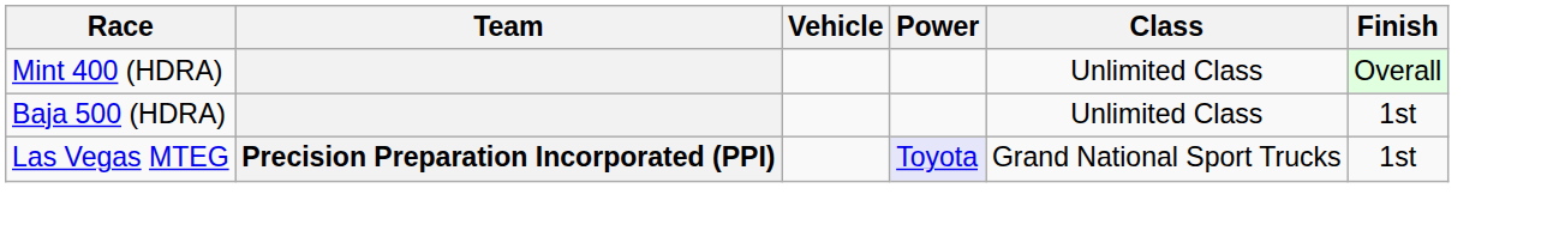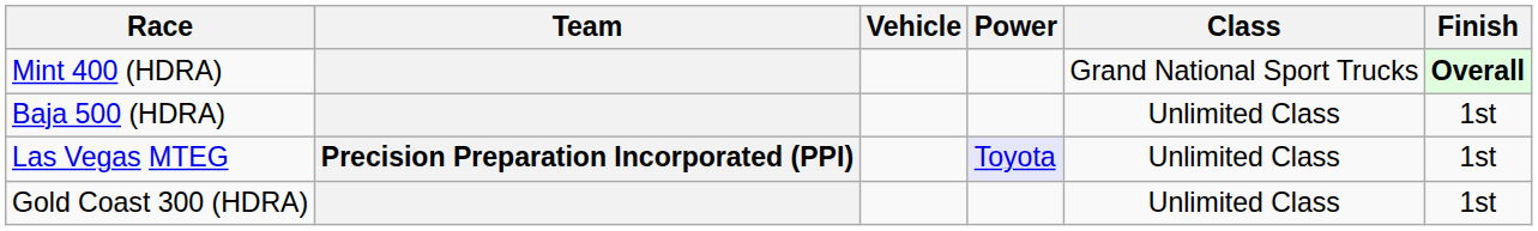 <table class="wikitable">
 <tr>
 <th>Race</th>
 <th>Team</th>
 <th>Vehicle</th>
 <th>Power</th>
 <th>Class</th>
 <th>Finish</th>
 </tr>
 <tr>
 <td><a href='#'>Mint 400</a> (HDRA)</td>
 <th></th>
 <td></td>
 <td></td>
-<td align=center>Unlimited Class</td>
-<td align=center style="background:#DFFFDF;">Overall</td>
+<td align=center>Grand National Sport Trucks</td>
+<td align=center style="background:#DFFFDF;"><strong>Overall</strong></td>
 </tr>
 <tr>
 <td><a href='#'>Baja 500</a> (HDRA)</td>
 <th></th>
 <td></td>
 <td></td>
 <td align=center>Unlimited Class</td>
 <td align=center>1st</td>
 </tr>
 <tr>
 <td><a href='#'>Las Vegas</a> <a href='#'>MTEG</a></td>
 <th>Precision Preparation Incorporated (PPI)</th>
 <td></td>
 <td style="background: lavender;"><a href='#'>Toyota</a></td>
-<td align=center>Grand National Sport Trucks</td>
+<td align=center>Unlimited Class</td>
+<td align=center>1st</td>
+</tr>
+<tr>
+<td>Gold Coast 300 (HDRA)</td>
+<th></th>
+<td></td>
+<td></td>
+<td align=center>Unlimited Class</td>
 <td align=center>1st</td>
 </tr>
 </table>
